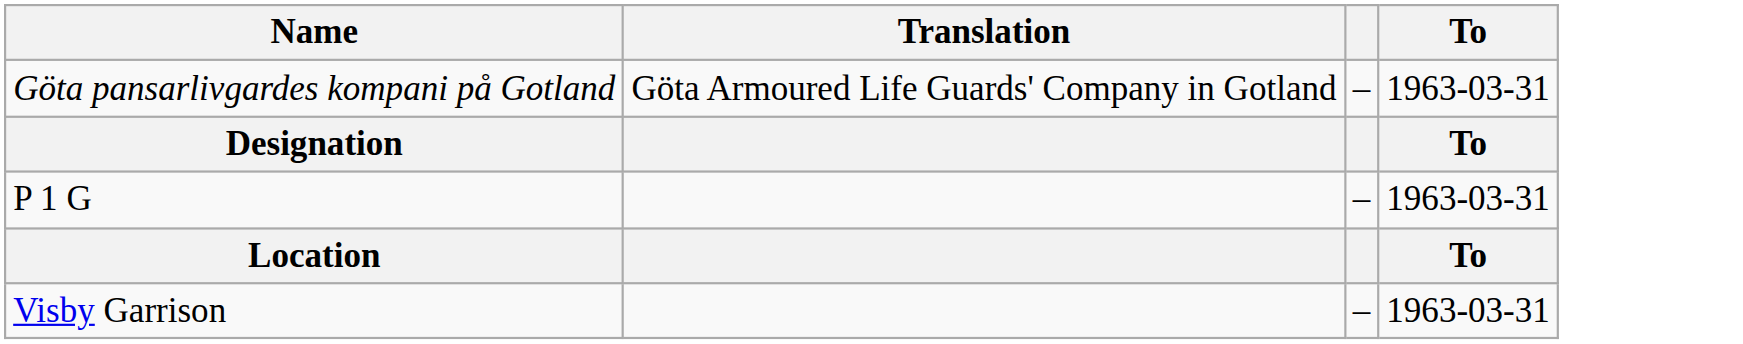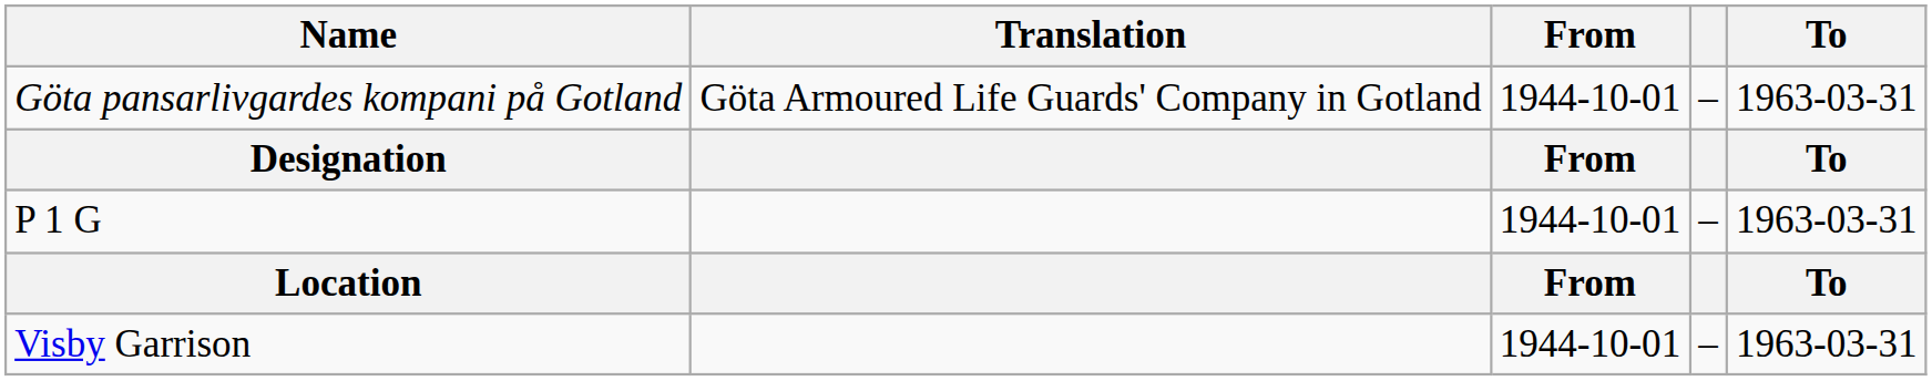 <table class="wikitable">
 <tr>
 <th style="font-weight:bold;">Name</th>
 <th style="font-weight:bold;">Translation</th>
+<th style="text-align: center; font-weight:bold;">From</th>
 <th></th>
 <th style="text-align: center; font-weight:bold;">To</th>
 </tr>
 <tr>
 <td style="font-style:italic;">Göta pansarlivgardes kompani på Gotland</td>
 <td>Göta Armoured Life Guards' Company in Gotland</td>
+<td>1944-10-01</td>
 <td>–</td>
 <td>1963-03-31</td>
 </tr>
 <tr>
 <th style="font-weight:bold;">Designation</th>
 <th style="font-weight:bold;"></th>
+<th style="text-align: center; font-weight:bold;">From</th>
 <th></th>
 <th style="text-align: center; font-weight:bold;">To</th>
 </tr>
 <tr>
 <td>P 1 G</td>
 <td></td>
+<td style="text-align: center;">1944-10-01</td>
 <td style="text-align: center;">–</td>
 <td style="text-align: center;">1963-03-31</td>
 </tr>
 <tr>
 <th style="font-weight:bold;">Location</th>
 <th style="font-weight:bold;"></th>
+<th style="text-align: center; font-weight:bold;">From</th>
 <th></th>
 <th style="text-align: center; font-weight:bold;">To</th>
 </tr>
 <tr>
 <td><a href='#'>Visby</a> Garrison</td>
 <td></td>
+<td style="text-align: center;">1944-10-01</td>
 <td style="text-align: center;">–</td>
 <td style="text-align: center;">1963-03-31</td>
 </tr>
 </table>
